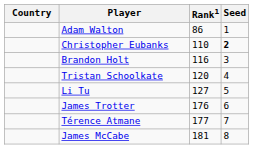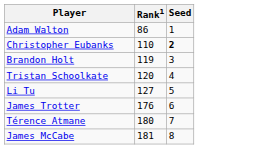 <table class="sortable wikitable">
 <tr>
-<th width="70">Country</th>
 <th width="175">Player</th>
 <th>Rank<sup>1</sup></th>
 <th>Seed</th>
 </tr>
 <tr>
-<td></td>
 <td><a href='#'>Adam Walton</a></td>
 <td>86</td>
 <td>1</td>
 </tr>
 <tr>
-<td></td>
 <td><a href='#'>Christopher Eubanks</a></td>
 <td>110</td>
 <td><strong>2</strong></td>
 </tr>
 <tr>
-<td></td>
 <td><a href='#'>Brandon Holt</a></td>
-<td>116</td>
+<td>119</td>
 <td>3</td>
 </tr>
 <tr>
-<td></td>
 <td><a href='#'>Tristan Schoolkate</a></td>
 <td>120</td>
 <td>4</td>
 </tr>
 <tr>
-<td></td>
 <td><a href='#'>Li Tu</a></td>
 <td>127</td>
 <td>5</td>
 </tr>
 <tr>
-<td></td>
 <td><a href='#'>James Trotter</a></td>
 <td>176</td>
 <td>6</td>
 </tr>
 <tr>
-<td></td>
 <td><a href='#'>Térence Atmane</a></td>
-<td>177</td>
+<td>180</td>
 <td>7</td>
 </tr>
 <tr>
-<td></td>
 <td><a href='#'>James McCabe</a></td>
 <td>181</td>
 <td>8</td>
 </tr>
 </table>
